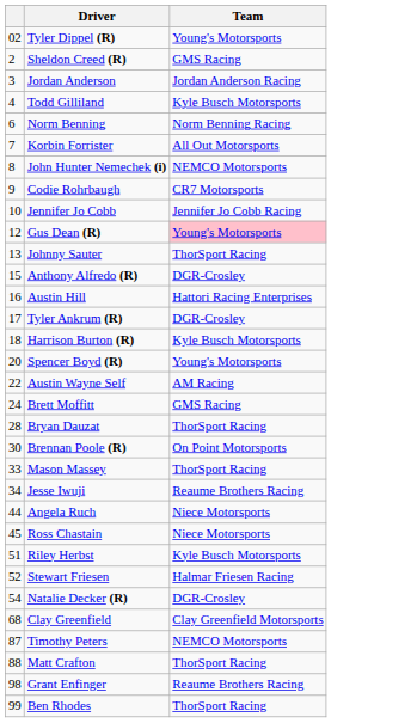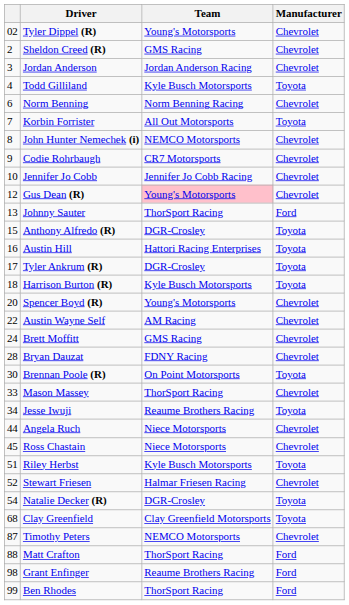 <table class="wikitable" style="font-size:95%">
 <tr>
 <th></th>
 <th>Driver</th>
 <th>Team</th>
+<th>Manufacturer</th>
 </tr>
 <tr>
 <td>02</td>
 <td><a href='#'>Tyler Dippel</a> <strong>(R)</strong></td>
 <td><a href='#'>Young's Motorsports</a></td>
+<td><a href='#'>Chevrolet</a></td>
 </tr>
 <tr>
 <td>2</td>
 <td><a href='#'>Sheldon Creed</a> <strong>(R)</strong></td>
 <td><a href='#'>GMS Racing</a></td>
+<td><a href='#'>Chevrolet</a></td>
 </tr>
 <tr>
 <td>3</td>
 <td><a href='#'>Jordan Anderson</a></td>
 <td><a href='#'>Jordan Anderson Racing</a></td>
+<td><a href='#'>Chevrolet</a></td>
 </tr>
 <tr>
 <td>4</td>
 <td><a href='#'>Todd Gilliland</a></td>
 <td><a href='#'>Kyle Busch Motorsports</a></td>
+<td><a href='#'>Toyota</a></td>
 </tr>
 <tr>
 <td>6</td>
 <td><a href='#'>Norm Benning</a></td>
 <td><a href='#'>Norm Benning Racing</a></td>
+<td><a href='#'>Chevrolet</a></td>
 </tr>
 <tr>
 <td>7</td>
 <td><a href='#'>Korbin Forrister</a></td>
 <td><a href='#'>All Out Motorsports</a></td>
+<td><a href='#'>Toyota</a></td>
 </tr>
 <tr>
 <td>8</td>
 <td><a href='#'>John Hunter Nemechek</a> <strong>(i)</strong></td>
 <td><a href='#'>NEMCO Motorsports</a></td>
+<td><a href='#'>Chevrolet</a></td>
 </tr>
 <tr>
 <td>9</td>
 <td><a href='#'>Codie Rohrbaugh</a></td>
 <td><a href='#'>CR7 Motorsports</a></td>
+<td><a href='#'>Chevrolet</a></td>
 </tr>
 <tr>
 <td>10</td>
 <td><a href='#'>Jennifer Jo Cobb</a></td>
 <td><a href='#'>Jennifer Jo Cobb Racing</a></td>
+<td><a href='#'>Chevrolet</a></td>
 </tr>
 <tr>
 <td>12</td>
 <td><a href='#'>Gus Dean</a> <strong>(R)</strong></td>
 <td style="background: pink;"><a href='#'>Young's Motorsports</a></td>
+<td><a href='#'>Chevrolet</a></td>
 </tr>
 <tr>
 <td>13</td>
 <td><a href='#'>Johnny Sauter</a></td>
 <td><a href='#'>ThorSport Racing</a></td>
+<td><a href='#'>Ford</a></td>
 </tr>
 <tr>
 <td>15</td>
 <td><a href='#'>Anthony Alfredo</a> <strong>(R)</strong></td>
 <td><a href='#'>DGR-Crosley</a></td>
+<td><a href='#'>Toyota</a></td>
 </tr>
 <tr>
 <td>16</td>
 <td><a href='#'>Austin Hill</a></td>
 <td><a href='#'>Hattori Racing Enterprises</a></td>
+<td><a href='#'>Toyota</a></td>
 </tr>
 <tr>
 <td>17</td>
 <td><a href='#'>Tyler Ankrum</a> <strong>(R)</strong></td>
 <td><a href='#'>DGR-Crosley</a></td>
+<td><a href='#'>Toyota</a></td>
 </tr>
 <tr>
 <td>18</td>
 <td><a href='#'>Harrison Burton</a> <strong>(R)</strong></td>
 <td><a href='#'>Kyle Busch Motorsports</a></td>
+<td><a href='#'>Toyota</a></td>
 </tr>
 <tr>
 <td>20</td>
 <td><a href='#'>Spencer Boyd</a> <strong>(R)</strong></td>
 <td><a href='#'>Young's Motorsports</a></td>
+<td><a href='#'>Chevrolet</a></td>
 </tr>
 <tr>
 <td>22</td>
 <td><a href='#'>Austin Wayne Self</a></td>
 <td><a href='#'>AM Racing</a></td>
+<td><a href='#'>Chevrolet</a></td>
 </tr>
 <tr>
 <td>24</td>
 <td><a href='#'>Brett Moffitt</a></td>
 <td><a href='#'>GMS Racing</a></td>
+<td><a href='#'>Chevrolet</a></td>
 </tr>
 <tr>
 <td>28</td>
 <td><a href='#'>Bryan Dauzat</a></td>
-<td><a href='#'>ThorSport Racing</a></td>
+<td><a href='#'>FDNY Racing</a></td>
+<td><a href='#'>Chevrolet</a></td>
 </tr>
 <tr>
 <td>30</td>
 <td><a href='#'>Brennan Poole</a> <strong>(R)</strong></td>
 <td><a href='#'>On Point Motorsports</a></td>
+<td><a href='#'>Toyota</a></td>
 </tr>
 <tr>
 <td>33</td>
 <td><a href='#'>Mason Massey</a></td>
 <td><a href='#'>ThorSport Racing</a></td>
+<td><a href='#'>Chevrolet</a></td>
 </tr>
 <tr>
 <td>34</td>
 <td><a href='#'>Jesse Iwuji</a></td>
 <td><a href='#'>Reaume Brothers Racing</a></td>
+<td><a href='#'>Toyota</a></td>
 </tr>
 <tr>
 <td>44</td>
 <td><a href='#'>Angela Ruch</a></td>
 <td><a href='#'>Niece Motorsports</a></td>
+<td><a href='#'>Chevrolet</a></td>
 </tr>
 <tr>
 <td>45</td>
 <td><a href='#'>Ross Chastain</a></td>
 <td><a href='#'>Niece Motorsports</a></td>
+<td><a href='#'>Chevrolet</a></td>
 </tr>
 <tr>
 <td>51</td>
 <td><a href='#'>Riley Herbst</a></td>
 <td><a href='#'>Kyle Busch Motorsports</a></td>
+<td><a href='#'>Toyota</a></td>
 </tr>
 <tr>
 <td>52</td>
 <td><a href='#'>Stewart Friesen</a></td>
 <td><a href='#'>Halmar Friesen Racing</a></td>
+<td><a href='#'>Chevrolet</a></td>
 </tr>
 <tr>
 <td>54</td>
 <td><a href='#'>Natalie Decker</a> <strong>(R)</strong></td>
 <td><a href='#'>DGR-Crosley</a></td>
+<td><a href='#'>Toyota</a></td>
 </tr>
 <tr>
 <td>68</td>
 <td><a href='#'>Clay Greenfield</a></td>
 <td><a href='#'>Clay Greenfield Motorsports</a></td>
+<td><a href='#'>Toyota</a></td>
 </tr>
 <tr>
 <td>87</td>
 <td><a href='#'>Timothy Peters</a></td>
 <td><a href='#'>NEMCO Motorsports</a></td>
+<td><a href='#'>Chevrolet</a></td>
 </tr>
 <tr>
 <td>88</td>
 <td><a href='#'>Matt Crafton</a></td>
 <td><a href='#'>ThorSport Racing</a></td>
+<td><a href='#'>Ford</a></td>
 </tr>
 <tr>
 <td>98</td>
 <td><a href='#'>Grant Enfinger</a></td>
 <td><a href='#'>Reaume Brothers Racing</a></td>
+<td><a href='#'>Ford</a></td>
 </tr>
 <tr>
 <td>99</td>
 <td><a href='#'>Ben Rhodes</a></td>
 <td><a href='#'>ThorSport Racing</a></td>
+<td><a href='#'>Ford</a></td>
 </tr>
 </table>
